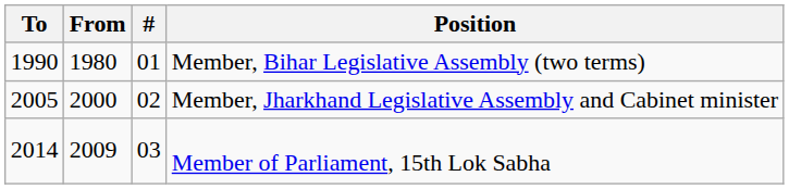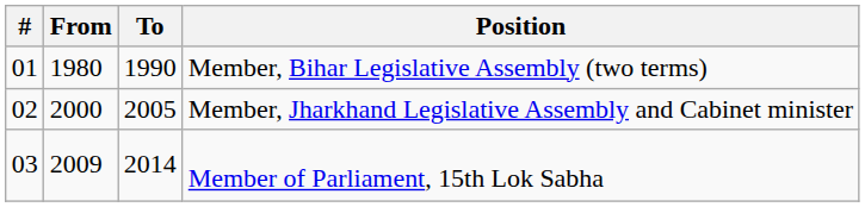 <table class="wikitable sortable">
 <tr>
+<th>#</th>
+<th>From</th>
 <th>To</th>
-<th>From</th>
-<th>#</th>
 <th>Position</th>
 </tr>
 <tr>
+<td>01</td>
+<td>1980</td>
 <td>1990</td>
-<td>1980</td>
-<td>01</td>
 <td>Member, <a href='#'>Bihar Legislative Assembly</a> (two terms)</td>
 </tr>
 <tr>
+<td>02</td>
+<td>2000</td>
 <td>2005</td>
-<td>2000</td>
-<td>02</td>
 <td>Member, <a href='#'>Jharkhand Legislative Assembly</a> and Cabinet minister</td>
 </tr>
 <tr>
+<td>03</td>
+<td>2009</td>
 <td>2014</td>
-<td>2009</td>
-<td>03</td>
 <td><br><a href='#'>Member of Parliament</a>, 15th Lok Sabha</td>
 </tr>
 </table>
